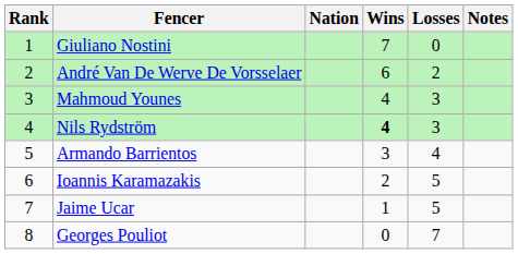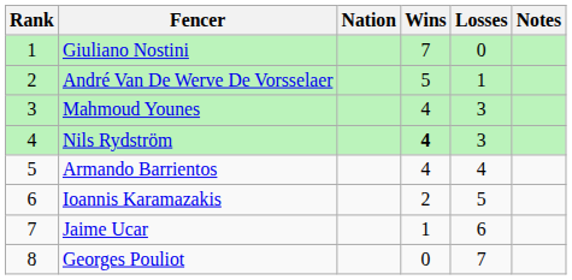 <table class="wikitable sortable" style="text-align: center;">
 <tr>
 <th>Rank</th>
 <th>Fencer</th>
 <th>Nation</th>
 <th>Wins</th>
 <th>Losses</th>
 <th>Notes</th>
 </tr>
 <tr style="background:#bbf3bb;">
 <td>1</td>
 <td align=left><a href='#'>Giuliano Nostini</a></td>
 <td align=left></td>
 <td>7</td>
 <td>0</td>
 <td></td>
 </tr>
 <tr style="background:#bbf3bb;">
 <td>2</td>
 <td align=left><a href='#'>André Van De Werve De Vorsselaer</a></td>
 <td align=left></td>
-<td>6</td>
-<td>2</td>
+<td>5</td>
+<td>1</td>
 <td></td>
 </tr>
 <tr style="background:#bbf3bb;">
 <td>3</td>
 <td align=left><a href='#'>Mahmoud Younes</a></td>
 <td align=left></td>
 <td>4</td>
 <td>3</td>
 <td></td>
 </tr>
 <tr style="background:#bbf3bb;">
 <td>4</td>
 <td align=left><a href='#'>Nils Rydström</a></td>
 <td align=left></td>
 <td><strong>4</strong></td>
 <td>3</td>
 <td></td>
 </tr>
 <tr>
 <td>5</td>
 <td align=left><a href='#'>Armando Barrientos</a></td>
 <td align=left></td>
-<td>3</td>
+<td>4</td>
 <td>4</td>
 <td></td>
 </tr>
 <tr>
 <td>6</td>
 <td align=left><a href='#'>Ioannis Karamazakis</a></td>
 <td align=left></td>
 <td>2</td>
 <td>5</td>
 <td></td>
 </tr>
 <tr>
 <td>7</td>
 <td align=left><a href='#'>Jaime Ucar</a></td>
 <td align=left></td>
 <td>1</td>
-<td>5</td>
+<td>6</td>
 <td></td>
 </tr>
 <tr>
 <td>8</td>
 <td align=left><a href='#'>Georges Pouliot</a></td>
 <td align=left></td>
 <td>0</td>
 <td>7</td>
 <td></td>
 </tr>
 </table>
